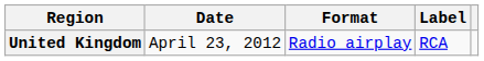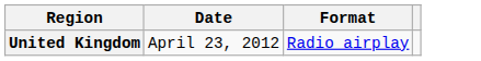 <table class="wikitable plainrowheaders">
 <tr>
 <th scope="col">Region</th>
 <th scope="col">Date</th>
 <th scope="col">Format</th>
-<th scope="col">Label</th>
 <th scope="col"></th>
 </tr>
 <tr>
 <th scope="row">United Kingdom</th>
 <td>April 23, 2012</td>
 <td><a href='#'>Radio airplay</a></td>
-<td><a href='#'>RCA</a></td>
 <td style="text-align:center;"></td>
 </tr>
 </table>
